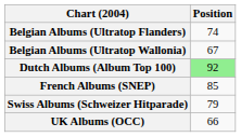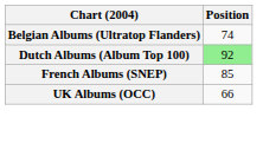 <table class="wikitable sortable plainrowheaders" style="text-align:center">
 <tr>
 <th scope="col">Chart (2004)</th>
 <th scope="col">Position</th>
 </tr>
 <tr>
 <th scope="row">Belgian Albums (Ultratop Flanders)</th>
 <td>74</td>
 </tr>
 <tr>
-<th scope="row">Belgian Albums (Ultratop Wallonia)</th>
-<td>67</td>
-</tr>
-<tr>
 <th scope="row">Dutch Albums (Album Top 100)</th>
 <td style="background: lightgreen;">92</td>
 </tr>
 <tr>
 <th scope="row">French Albums (SNEP)</th>
 <td>85</td>
 </tr>
 <tr>
-<th scope="row">Swiss Albums (Schweizer Hitparade)</th>
-<td>79</td>
-</tr>
-<tr>
 <th scope="row">UK Albums (OCC)</th>
 <td>66</td>
 </tr>
 </table>
